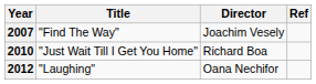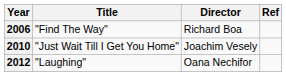 <table class="wikitable plainrowheaders" style="text-align:left;">
 <tr>
 <th scope="col">Year</th>
 <th scope="col">Title</th>
 <th scope="col">Director</th>
 <th scope="col">Ref</th>
 </tr>
 <tr>
-<th scope="row">2007</th>
+<th scope="row">2006</th>
 <td>"Find The Way"</td>
-<td>Joachim Vesely</td>
+<td>Richard Boa</td>
 <td></td>
 </tr>
 <tr>
 <th scope="row">2010</th>
 <td>"Just Wait Till I Get You Home"</td>
-<td>Richard Boa</td>
+<td>Joachim Vesely</td>
 <td></td>
 </tr>
 <tr>
 <th scope="row">2012</th>
 <td>"Laughing"</td>
 <td>Oana Nechifor</td>
 <td></td>
 </tr>
 </table>
